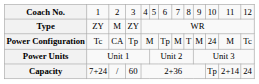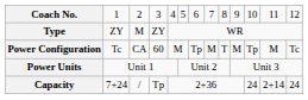 <table class="wikitable" style="text-align: center; font-size: small;">
 <tr>
 <th>Coach No.</th>
 <td>1</td>
 <td>2</td>
 <td>3</td>
 <td>4</td>
 <td>5</td>
 <td>6</td>
 <td>7</td>
 <td>8</td>
 <td>9</td>
 <td>10</td>
 <td>11</td>
 <td>12</td>
 </tr>
 <tr>
 <th>Type</th>
 <td>ZY</td>
 <td>M</td>
 <td>ZY</td>
 <td colspan="9">WR</td>
 </tr>
 <tr>
 <th>Power Configuration</th>
 <td>Tc</td>
 <td>CA</td>
-<td>Tp</td>
+<td>60</td>
 <td colspan=2>M</td>
 <td>Tp</td>
 <td>M</td>
 <td>T</td>
 <td>M</td>
-<td>24</td>
+<td>Tp</td>
 <td>M</td>
 <td>Tc</td>
 </tr>
 <tr>
 <th>Power Units</th>
 <td colspan=4>Unit 1</td>
 <td colspan=4>Unit 2</td>
 <td colspan=4>Unit 3</td>
 </tr>
 <tr>
 <th>Capacity</th>
 <td>7+24</td>
 <td>/</td>
-<td>60</td>
+<td>Tp</td>
 <td colspan="6">2+36</td>
-<td>Tp</td>
+<td>24</td>
 <td>2+14</td>
 <td>24</td>
 </tr>
 </table>
